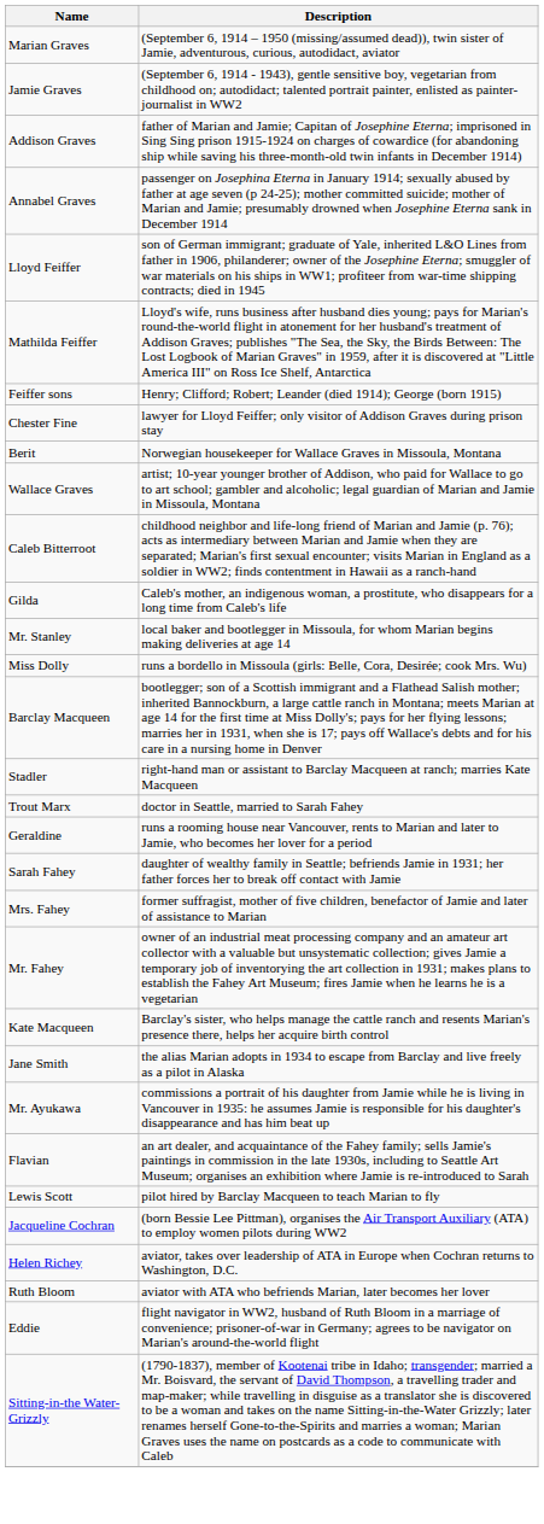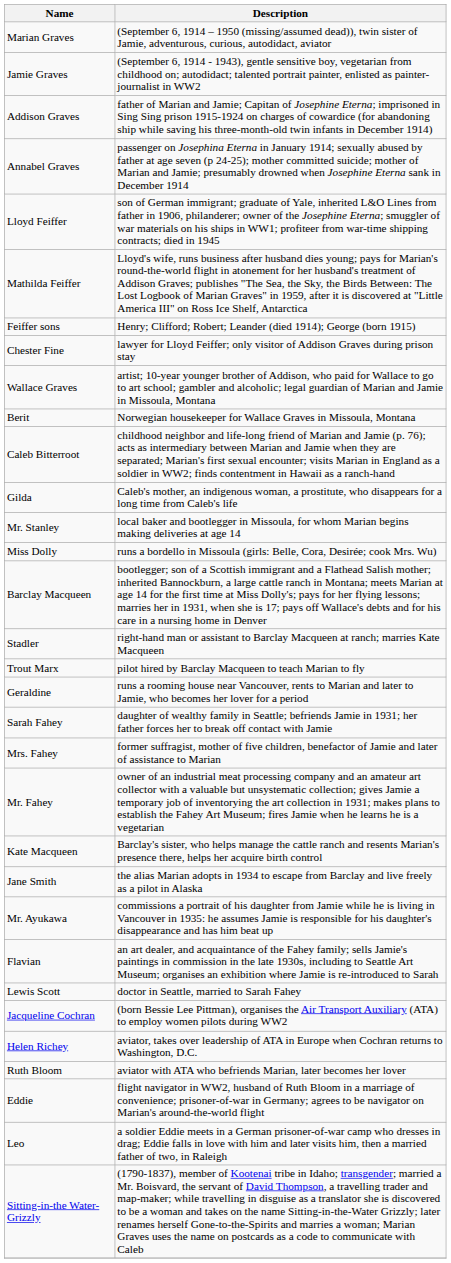 <table class="wikitable sortable toptextcells" width="50%">
 <tr class="hintergrundfarbe6">
 <th>Name</th>
 <th class="unsortable" style="width:75%;">Description</th>
 </tr>
 <tr>
 <td>Marian Graves</td>
 <td>(September 6, 1914 – 1950 (missing/assumed dead)), twin sister of Jamie, adventurous, curious, autodidact, aviator</td>
 </tr>
 <tr>
 <td>Jamie Graves</td>
 <td>(September 6, 1914 - 1943), gentle sensitive boy, vegetarian from childhood on; autodidact; talented portrait painter, enlisted as painter-journalist in WW2</td>
 </tr>
 <tr>
 <td>Addison Graves</td>
 <td>father of Marian and Jamie; Capitan of <em>Josephine Eterna</em>; imprisoned in Sing Sing prison 1915-1924 on charges of cowardice (for abandoning ship while saving his three-month-old twin infants in December 1914)</td>
 </tr>
 <tr>
 <td>Annabel Graves</td>
 <td>passenger on <em>Josephina Eterna</em> in January 1914; sexually abused by father at age seven (p 24-25); mother committed suicide; mother of Marian and Jamie; presumably drowned when <em>Josephine Eterna</em> sank in December 1914</td>
 </tr>
 <tr>
 <td>Lloyd Feiffer</td>
 <td>son of German immigrant; graduate of Yale, inherited L&O Lines from father in 1906, philanderer; owner of the <em>Josephine Eterna</em>; smuggler of war materials on his ships in WW1; profiteer from war-time shipping contracts; died in 1945</td>
 </tr>
 <tr>
 <td>Mathilda Feiffer</td>
 <td>Lloyd's wife, runs business after husband dies young; pays for Marian's round-the-world flight in atonement for her husband's treatment of Addison Graves; publishes "The Sea, the Sky, the Birds Between: The Lost Logbook of Marian Graves" in 1959, after it is discovered  at "Little America III" on Ross Ice Shelf, Antarctica</td>
 </tr>
 <tr>
 <td>Feiffer sons</td>
 <td>Henry; Clifford; Robert; Leander (died 1914); George (born 1915)</td>
 </tr>
 <tr>
 <td>Chester Fine</td>
 <td>lawyer for Lloyd Feiffer; only visitor of Addison Graves during prison stay</td>
 </tr>
 <tr>
+<td>Wallace Graves</td>
+<td>artist; 10-year younger brother of Addison, who paid for Wallace to go to art school; gambler and alcoholic; legal guardian of Marian and Jamie in Missoula, Montana</td>
+</tr>
+<tr>
 <td>Berit</td>
 <td>Norwegian housekeeper for Wallace Graves in Missoula, Montana</td>
-</tr>
-<tr>
-<td>Wallace Graves</td>
-<td>artist; 10-year younger brother of Addison, who paid for Wallace to go to art school; gambler and alcoholic; legal guardian of Marian and Jamie in Missoula, Montana</td>
 </tr>
 <tr>
 <td>Caleb Bitterroot</td>
 <td>childhood neighbor and life-long friend of Marian and Jamie (p. 76); acts as intermediary between Marian and Jamie when they are separated; Marian's first sexual encounter; visits Marian in England as a soldier in WW2; finds contentment in Hawaii as a ranch-hand</td>
 </tr>
 <tr>
 <td>Gilda</td>
 <td>Caleb's mother, an indigenous woman, a prostitute, who disappears for a long time from Caleb's life</td>
 </tr>
 <tr>
 <td>Mr. Stanley</td>
 <td>local baker and bootlegger in Missoula, for whom Marian begins making deliveries at age 14</td>
 </tr>
 <tr>
 <td>Miss Dolly</td>
 <td>runs a bordello in Missoula (girls: Belle, Cora, Desirée; cook Mrs. Wu)</td>
 </tr>
 <tr>
 <td>Barclay Macqueen</td>
 <td>bootlegger; son of a Scottish immigrant and a Flathead Salish mother; inherited Bannockburn, a large cattle ranch in Montana; meets Marian at age 14 for the first time at Miss Dolly's; pays for her flying lessons; marries her in 1931, when she is 17; pays off Wallace's debts and for his care in a nursing home in Denver</td>
 </tr>
 <tr>
 <td>Stadler</td>
 <td>right-hand man or assistant to Barclay Macqueen at ranch; marries Kate Macqueen</td>
 </tr>
 <tr>
 <td>Trout Marx</td>
-<td>doctor in Seattle, married to Sarah Fahey</td>
+<td>pilot hired by Barclay Macqueen to teach Marian to fly</td>
 </tr>
 <tr>
 <td>Geraldine</td>
 <td>runs a rooming house near Vancouver, rents to Marian and later to Jamie, who becomes her lover for a period</td>
 </tr>
 <tr>
 <td>Sarah Fahey</td>
 <td>daughter of wealthy family in Seattle; befriends Jamie in 1931; her father forces her to break off contact with Jamie</td>
 </tr>
 <tr>
 <td>Mrs. Fahey</td>
 <td>former suffragist, mother of five children, benefactor of Jamie and later of assistance to Marian</td>
 </tr>
 <tr>
 <td>Mr. Fahey</td>
 <td>owner of an industrial meat processing company and an amateur art collector with a valuable but unsystematic collection; gives Jamie a temporary job of inventorying the art collection in 1931; makes plans to establish the Fahey Art Museum; fires Jamie when he learns he is a vegetarian</td>
 </tr>
 <tr>
 <td>Kate Macqueen</td>
 <td>Barclay's sister, who helps manage the cattle ranch and resents Marian's presence there, helps her acquire birth control</td>
 </tr>
 <tr>
 <td>Jane Smith</td>
 <td>the alias Marian adopts in 1934 to escape from Barclay and live freely as a pilot in Alaska</td>
 </tr>
 <tr>
 <td>Mr. Ayukawa</td>
 <td>commissions a portrait of his daughter from Jamie while he is living in Vancouver in 1935: he assumes Jamie is responsible for his daughter's disappearance and has him beat up</td>
 </tr>
 <tr>
 <td>Flavian</td>
 <td>an art dealer, and acquaintance of the Fahey family; sells Jamie's paintings in commission in the late 1930s, including to Seattle Art Museum; organises an exhibition where Jamie is re-introduced to Sarah</td>
 </tr>
 <tr>
 <td>Lewis Scott</td>
-<td>pilot hired by Barclay Macqueen to teach Marian to fly</td>
+<td>doctor in Seattle, married to Sarah Fahey</td>
 </tr>
 <tr>
 <td><a href='#'>Jacqueline Cochran</a></td>
 <td>(born Bessie Lee Pittman), organises the <a href='#'>Air Transport Auxiliary</a> (ATA) to employ women pilots during WW2</td>
 </tr>
 <tr>
 <td><a href='#'>Helen Richey</a></td>
 <td>aviator, takes over leadership of ATA in Europe when Cochran returns to Washington, D.C.</td>
 </tr>
 <tr>
 <td>Ruth Bloom</td>
 <td>aviator with ATA who befriends Marian, later becomes her lover</td>
 </tr>
 <tr>
 <td>Eddie</td>
 <td>flight navigator in WW2, husband of Ruth Bloom in a marriage of convenience; prisoner-of-war in Germany; agrees to be navigator on Marian's around-the-world flight</td>
 </tr>
 <tr>
+<td>Leo</td>
+<td>a soldier Eddie meets in a German prisoner-of-war camp who dresses in drag; Eddie falls in love with him and later visits him, then a married father of two, in Raleigh</td>
+</tr>
+<tr>
 <td><a href='#'>Sitting-in-the Water-Grizzly</a></td>
 <td>(1790-1837), member of <a href='#'>Kootenai</a> tribe in Idaho; <a href='#'>transgender</a>; married a Mr. Boisvard, the servant of <a href='#'>David Thompson</a>, a travelling trader and map-maker; while travelling in disguise as a translator she is discovered to be a woman and takes on the name Sitting-in-the-Water Grizzly; later renames herself Gone-to-the-Spirits and marries a woman; Marian Graves uses the name on postcards as a code to communicate with Caleb</td>
 </tr>
 <tr>
 </tr>
 </table>
